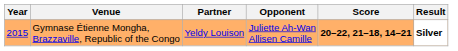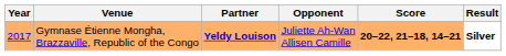 <table class="sortable wikitable" style="font-size: 90%;">
 <tr>
 <th>Year</th>
 <th>Venue</th>
 <th>Partner</th>
 <th>Opponent</th>
 <th>Score</th>
 <th>Result</th>
 </tr>
 <tr style="background:#FFB069">
-<td align="center"><a href='#'>2015</a></td>
+<td align="center"><a href='#'>2017</a></td>
 <td align="left">Gymnase Étienne Mongha,<br><a href='#'>Brazzaville</a>, Republic of the Congo</td>
-<td align="left"> <a href='#'>Yeldy Louison</a></td>
+<td align="left"><strong> <a href='#'>Yeldy Louison</a></strong></td>
 <td align="left"> <a href='#'>Juliette Ah-Wan</a><br> <a href='#'>Allisen Camille</a></td>
 <td align="left"><strong>20–22, 21–18, 14–21</strong></td>
 <td style="text-align:left; background:white"> <strong>Silver</strong></td>
 </tr>
 </table>
